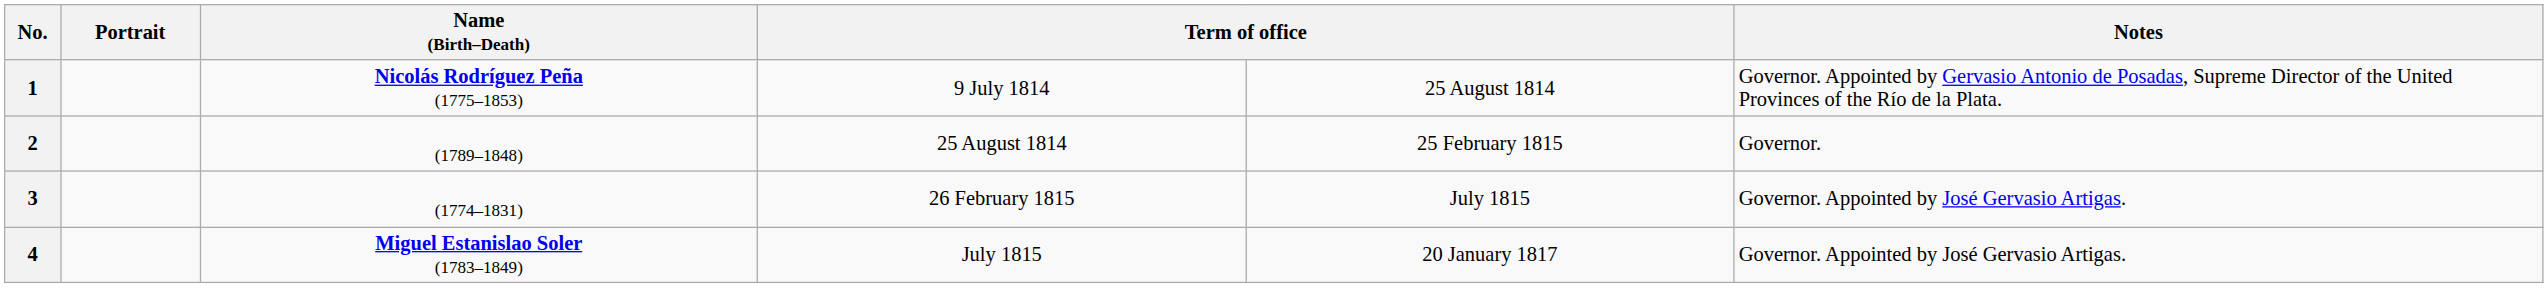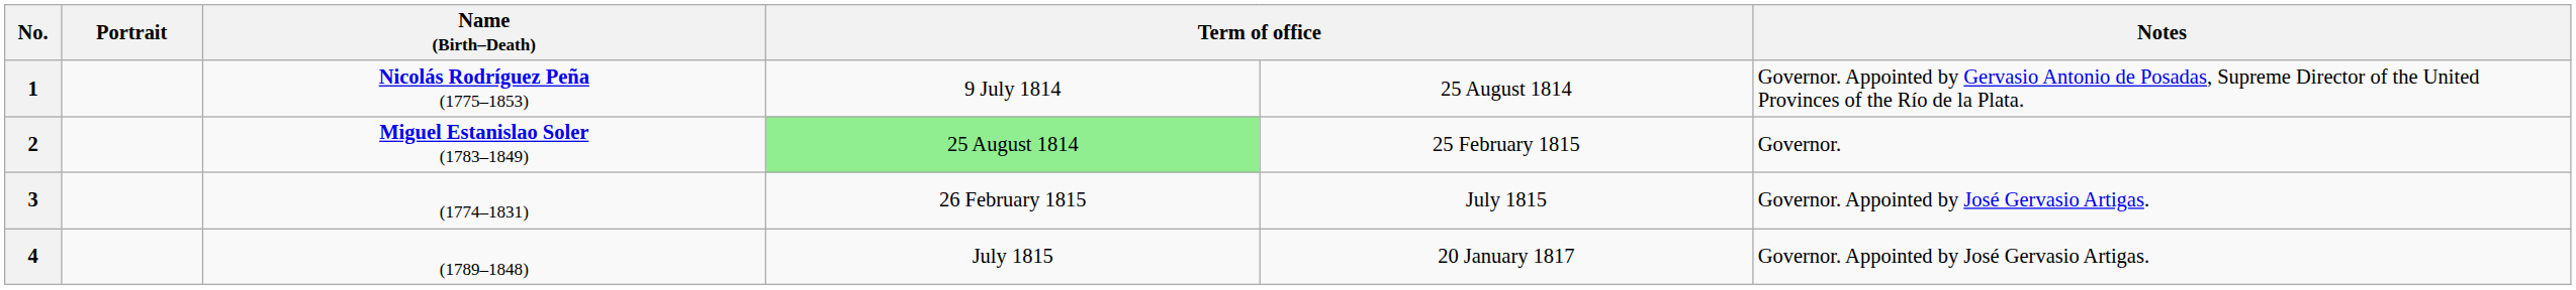 <table class="wikitable" width="100%" style="text-align: center;">
 <tr>
 <th width="2%">No.</th>
 <th width="5%">Portrait</th>
 <th width="20%">Name<br><small>(Birth–Death)</small></th>
 <th colspan="2" width="35%">Term of office</th>
 <th width="29%">Notes</th>
 </tr>
 <tr>
 <th>1</th>
 <td></td>
 <td><strong><a href='#'>Nicolás Rodríguez Peña</a></strong><br><small>(1775–1853)</small></td>
 <td>9 July 1814</td>
 <td>25 August 1814</td>
 <td align=left>Governor. Appointed by <a href='#'>Gervasio Antonio de Posadas</a>, Supreme Director of the United Provinces of the Río de la Plata.</td>
 </tr>
 <tr>
 <th>2</th>
 <td></td>
-<td><strong></strong><br><small>(1789–1848)</small></td>
-<td>25 August 1814</td>
+<td><strong><a href='#'>Miguel Estanislao Soler</a></strong><br><small>(1783–1849)</small></td>
+<td style="background: lightgreen;">25 August 1814</td>
 <td>25 February 1815</td>
 <td align=left>Governor.</td>
 </tr>
 <tr>
 <th>3</th>
 <td></td>
 <td><strong></strong><br><small>(1774–1831)</small></td>
 <td>26 February 1815</td>
 <td>July 1815</td>
 <td align=left>Governor. Appointed by <a href='#'>José Gervasio Artigas</a>.</td>
 </tr>
 <tr>
 <th>4</th>
 <td></td>
-<td><strong><a href='#'>Miguel Estanislao Soler</a></strong><br><small>(1783–1849)</small></td>
+<td><strong></strong><br><small>(1789–1848)</small></td>
 <td>July 1815</td>
 <td>20 January 1817</td>
 <td align=left>Governor. Appointed by José Gervasio Artigas.</td>
 </tr>
 </table>
